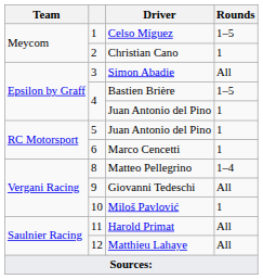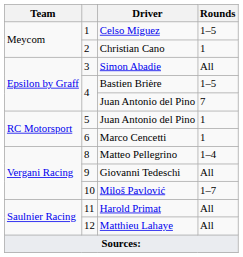 <table class="wikitable" style="font-size:85%">
 <tr>
 <th>Team</th>
 <th></th>
 <th>Driver</th>
 <th>Rounds</th>
 </tr>
 <tr>
 <td rowspan=2> Meycom</td>
 <td>1</td>
 <td> <a href='#'>Celso Míguez</a></td>
 <td>1–5</td>
 </tr>
 <tr>
 <td>2</td>
 <td> Christian Cano</td>
 <td>1</td>
 </tr>
 <tr>
 <td rowspan=3 nowrap> <a href='#'>Epsilon by Graff</a></td>
 <td>3</td>
 <td> <a href='#'>Simon Abadie</a></td>
 <td>All</td>
 </tr>
 <tr>
 <td rowspan=2>4</td>
 <td> Bastien Brière</td>
 <td>1–5</td>
 </tr>
 <tr>
 <td nowrap> Juan Antonio del Pino</td>
-<td>1</td>
+<td>7</td>
 </tr>
 <tr>
 <td rowspan=2> <a href='#'>RC Motorsport</a></td>
 <td>5</td>
 <td> Juan Antonio del Pino</td>
 <td>1</td>
 </tr>
 <tr>
 <td>6</td>
 <td> Marco Cencetti</td>
 <td>1</td>
 </tr>
 <tr>
 <td rowspan=3> <a href='#'>Vergani Racing</a></td>
 <td>8</td>
 <td> Matteo Pellegrino</td>
 <td>1–4</td>
 </tr>
 <tr>
 <td>9</td>
 <td> Giovanni Tedeschi</td>
 <td>All</td>
 </tr>
 <tr>
 <td>10</td>
 <td> <a href='#'>Miloš Pavlović</a></td>
-<td>1</td>
+<td>1–7</td>
 </tr>
 <tr>
 <td rowspan=2> <a href='#'>Saulnier Racing</a></td>
 <td>11</td>
 <td> <a href='#'>Harold Primat</a></td>
 <td>All</td>
 </tr>
 <tr>
 <td>12</td>
 <td> <a href='#'>Matthieu Lahaye</a></td>
 <td>All</td>
 </tr>
 <tr class="sortbottom">
 <td colspan="4" style="background-color:#EAECF0;text-align:center"><strong>Sources:</strong></td>
 </tr>
 </table>
